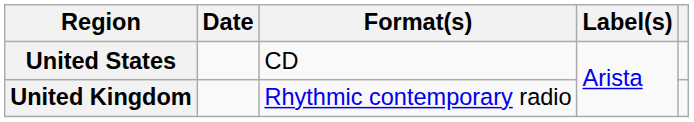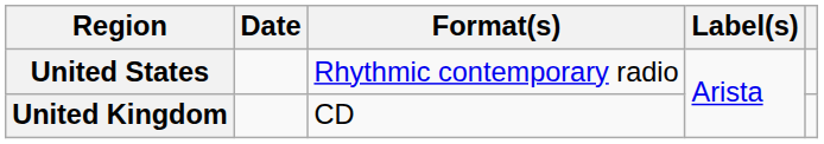 <table class="wikitable plainrowheaders">
 <tr>
 <th scope="col">Region</th>
 <th scope="col">Date</th>
 <th scope="col">Format(s)</th>
 <th scope="col">Label(s)</th>
 <th scope="col"></th>
 </tr>
 <tr>
 <th scope="row">United States</th>
 <td></td>
-<td>CD</td>
+<td><a href='#'>Rhythmic contemporary</a> radio</td>
 <td rowspan="2"><a href='#'>Arista</a></td>
 <td></td>
 </tr>
 <tr>
 <th scope="row">United Kingdom</th>
 <td></td>
-<td><a href='#'>Rhythmic contemporary</a> radio</td>
+<td>CD</td>
 <td></td>
 </tr>
 </table>
